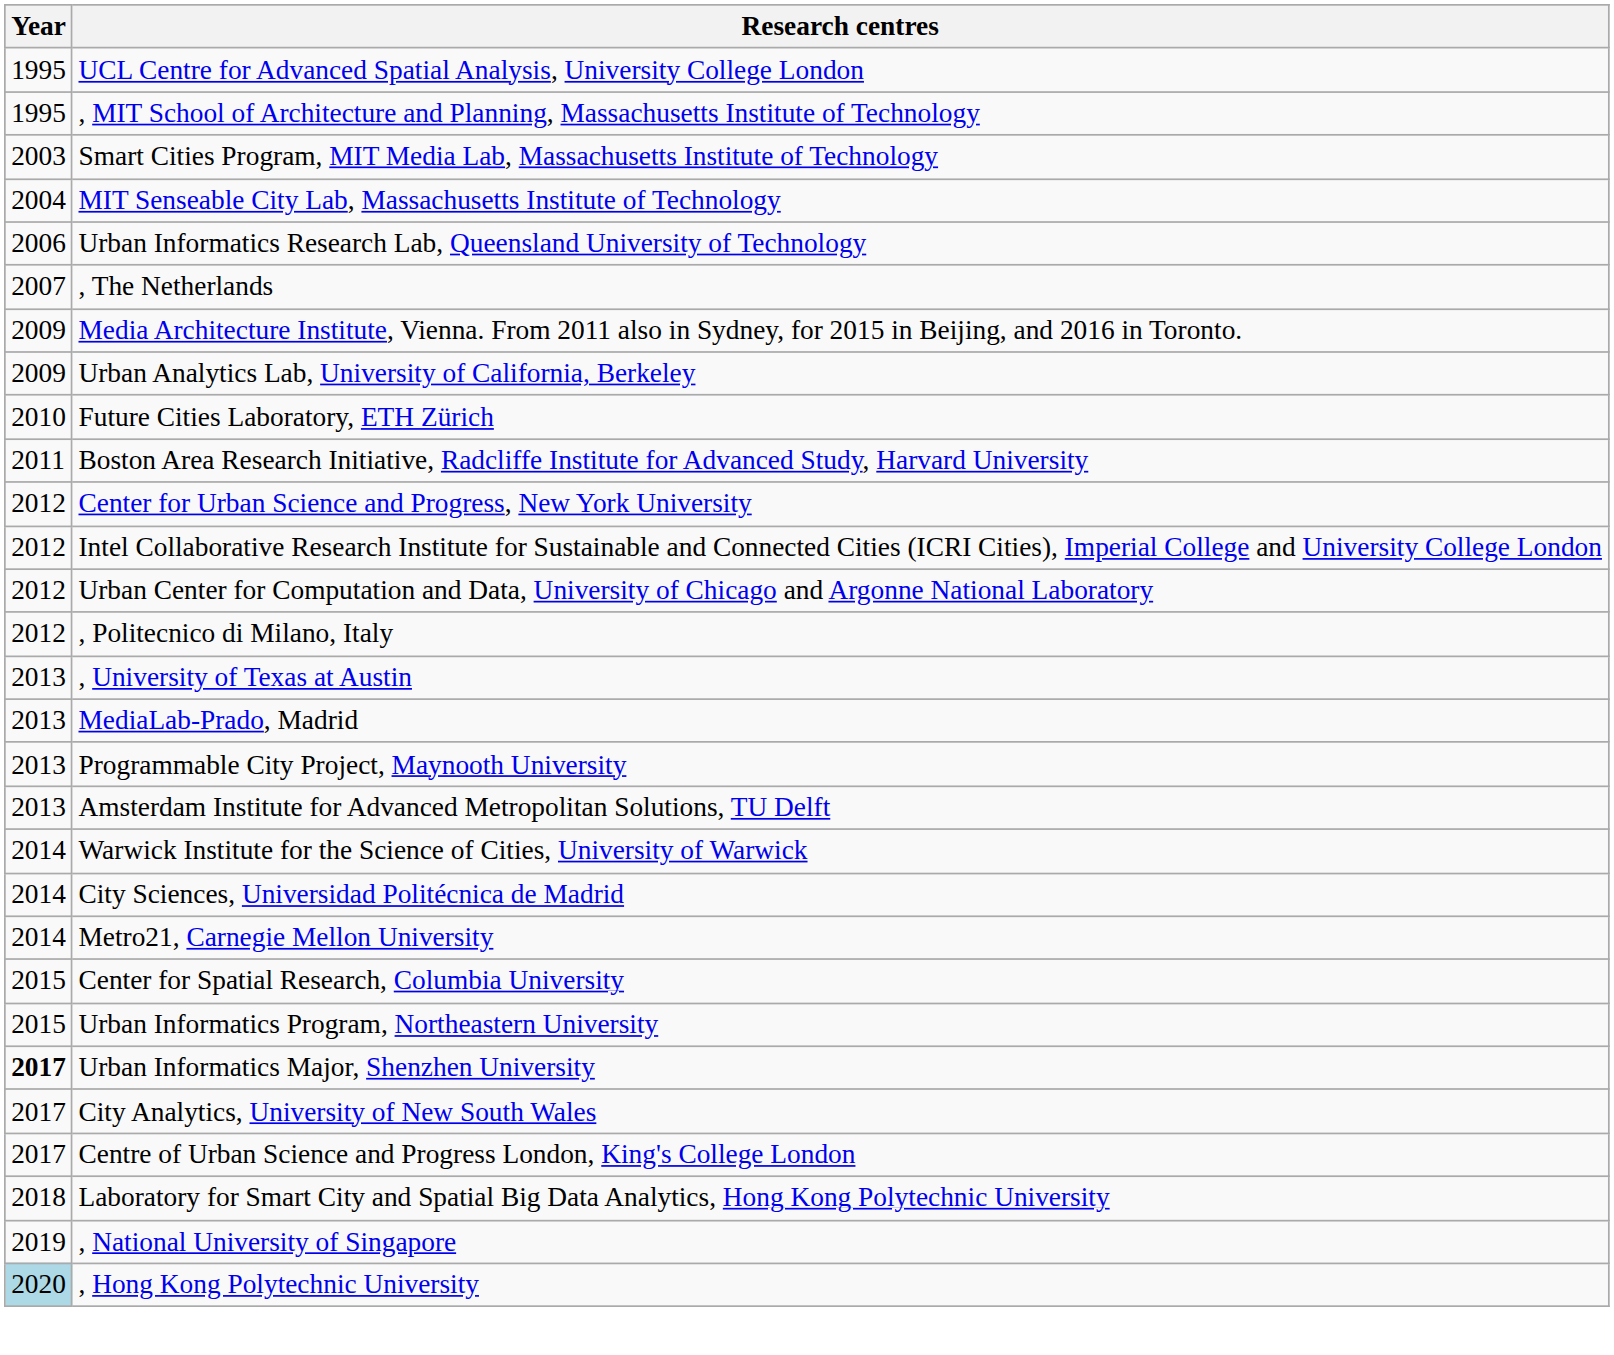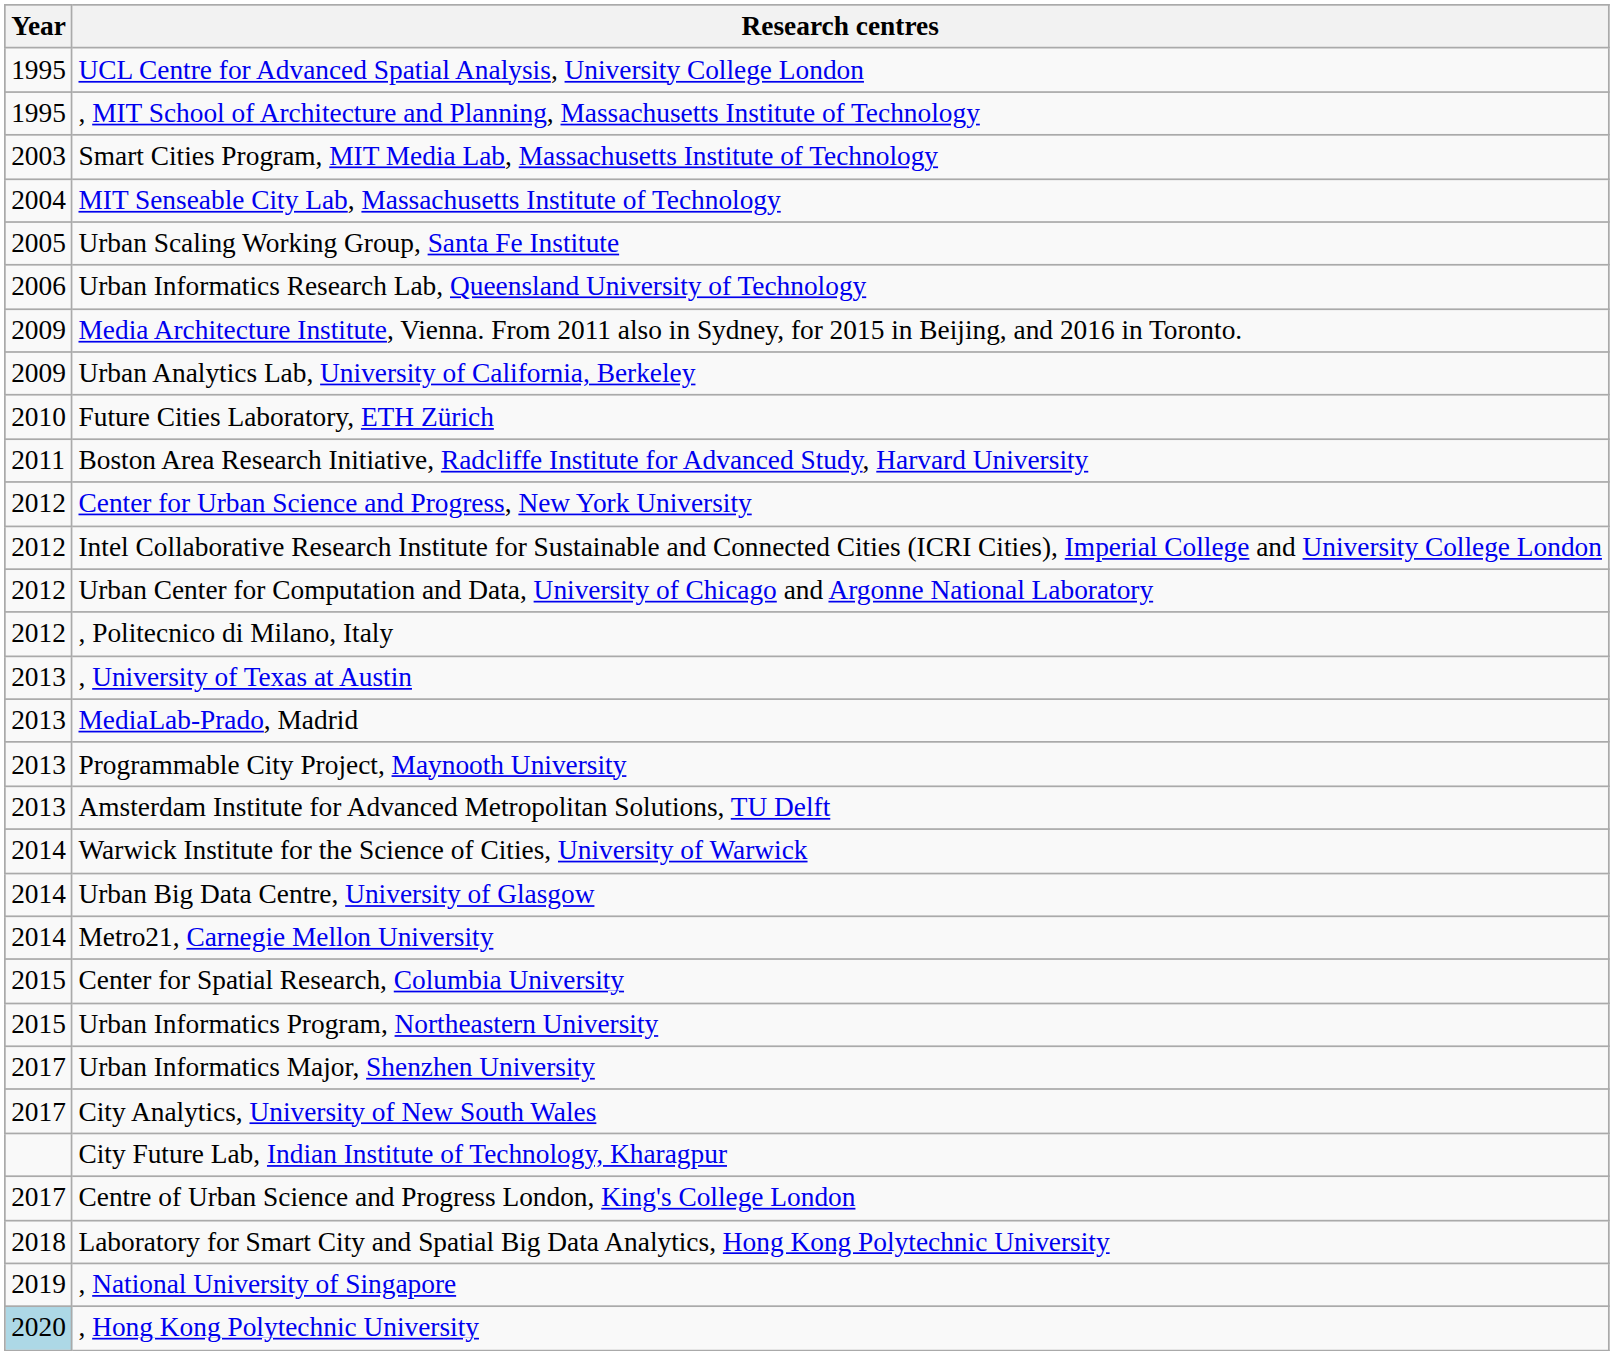 <table class="wikitable">
 <tr>
 <th>Year</th>
 <th>Research centres</th>
 </tr>
 <tr>
 <td>1995</td>
 <td><a href='#'>UCL Centre for Advanced Spatial Analysis</a>, <a href='#'>University College London</a></td>
 </tr>
 <tr>
 <td>1995</td>
 <td>, <a href='#'>MIT School of Architecture and Planning</a>, <a href='#'>Massachusetts Institute of Technology</a></td>
 </tr>
 <tr>
 <td>2003</td>
 <td>Smart Cities Program, <a href='#'>MIT Media Lab</a>, <a href='#'>Massachusetts Institute of Technology</a></td>
 </tr>
 <tr>
 <td>2004</td>
 <td><a href='#'>MIT Senseable City Lab</a>, <a href='#'>Massachusetts Institute of Technology</a></td>
 </tr>
 <tr>
+<td>2005</td>
+<td>Urban Scaling Working Group, <a href='#'>Santa Fe Institute</a></td>
+</tr>
+<tr>
 <td>2006</td>
 <td>Urban Informatics Research Lab, <a href='#'>Queensland University of Technology</a></td>
-</tr>
-<tr>
-<td>2007</td>
-<td>, The Netherlands</td>
 </tr>
 <tr>
 <td>2009</td>
 <td><a href='#'>Media Architecture Institute</a>, Vienna. From 2011 also in Sydney, for 2015 in Beijing, and 2016 in Toronto.</td>
 </tr>
 <tr>
 <td>2009</td>
 <td>Urban Analytics Lab, <a href='#'>University of California, Berkeley</a></td>
 </tr>
 <tr>
 <td>2010</td>
 <td>Future Cities Laboratory, <a href='#'>ETH Zürich</a></td>
 </tr>
 <tr>
 <td>2011</td>
 <td>Boston Area Research Initiative, <a href='#'>Radcliffe Institute for Advanced Study</a>, <a href='#'>Harvard University</a></td>
 </tr>
 <tr>
 <td>2012</td>
 <td><a href='#'>Center for Urban Science and Progress</a>, <a href='#'>New York University</a></td>
 </tr>
 <tr>
 <td>2012</td>
 <td>Intel Collaborative Research Institute for Sustainable and Connected Cities (ICRI Cities), <a href='#'>Imperial College</a> and <a href='#'>University College London</a></td>
 </tr>
 <tr>
 <td>2012</td>
 <td>Urban Center for Computation and Data, <a href='#'>University of Chicago</a> and <a href='#'>Argonne National Laboratory</a></td>
 </tr>
 <tr>
 <td>2012</td>
 <td>, Politecnico di Milano, Italy</td>
 </tr>
 <tr>
 <td>2013</td>
 <td>, <a href='#'>University of Texas at Austin</a></td>
 </tr>
 <tr>
 <td>2013</td>
 <td><a href='#'>MediaLab-Prado</a>, Madrid</td>
 </tr>
 <tr>
 <td>2013</td>
 <td>Programmable City Project, <a href='#'>Maynooth University</a></td>
 </tr>
 <tr>
 <td>2013</td>
 <td>Amsterdam Institute for Advanced Metropolitan Solutions, <a href='#'>TU Delft</a></td>
 </tr>
 <tr>
 <td>2014</td>
 <td>Warwick Institute for the Science of Cities, <a href='#'>University of Warwick</a></td>
 </tr>
 <tr>
 <td>2014</td>
-<td>City Sciences, <a href='#'>Universidad Politécnica de Madrid</a></td>
+<td>Urban Big Data Centre, <a href='#'>University of Glasgow</a></td>
 </tr>
 <tr>
 <td>2014</td>
 <td>Metro21, <a href='#'>Carnegie Mellon University</a></td>
 </tr>
 <tr>
 <td>2015</td>
 <td>Center for Spatial Research, <a href='#'>Columbia University</a></td>
 </tr>
 <tr>
 <td>2015</td>
 <td>Urban Informatics Program, <a href='#'>Northeastern University</a></td>
 </tr>
 <tr>
-<td><strong>2017</strong></td>
+<td>2017</td>
 <td>Urban Informatics Major, <a href='#'>Shenzhen University</a></td>
 </tr>
 <tr>
 <td>2017</td>
 <td>City Analytics, <a href='#'>University of New South Wales</a></td>
+</tr>
+<tr>
+<td></td>
+<td>City Future Lab, <a href='#'>Indian Institute of Technology, Kharagpur</a></td>
 </tr>
 <tr>
 <td>2017</td>
 <td>Centre of Urban Science and Progress London, <a href='#'>King's College London</a></td>
 </tr>
 <tr>
 <td>2018</td>
 <td>Laboratory for Smart City and Spatial Big Data Analytics, <a href='#'>Hong Kong Polytechnic University</a></td>
 </tr>
 <tr>
 <td>2019</td>
 <td>, <a href='#'>National University of Singapore</a></td>
 </tr>
 <tr>
 <td style="background: lightblue;">2020</td>
 <td>, <a href='#'>Hong Kong Polytechnic University</a></td>
 </tr>
 </table>
